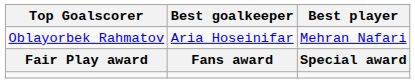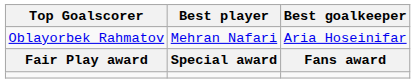 <table class="wikitable" style="text-align: center; margin: 0 auto;">
 <tr>
 <th>Top Goalscorer</th>
+<th>Best player</th>
 <th>Best goalkeeper</th>
-<th>Best player</th>
 </tr>
 <tr>
 <td> <a href='#'>Oblayorbek Rahmatov</a></td>
+<td> <a href='#'>Mehran Nafari</a></td>
 <td> <a href='#'>Aria Hoseinifar</a></td>
-<td> <a href='#'>Mehran Nafari</a></td>
 </tr>
 <tr>
 <th>Fair Play award</th>
+<th>Special award</th>
 <th>Fans award</th>
-<th>Special award</th>
 </tr>
 <tr>
 <td></td>
 <td></td>
 <td></td>
 </tr>
 </table>
